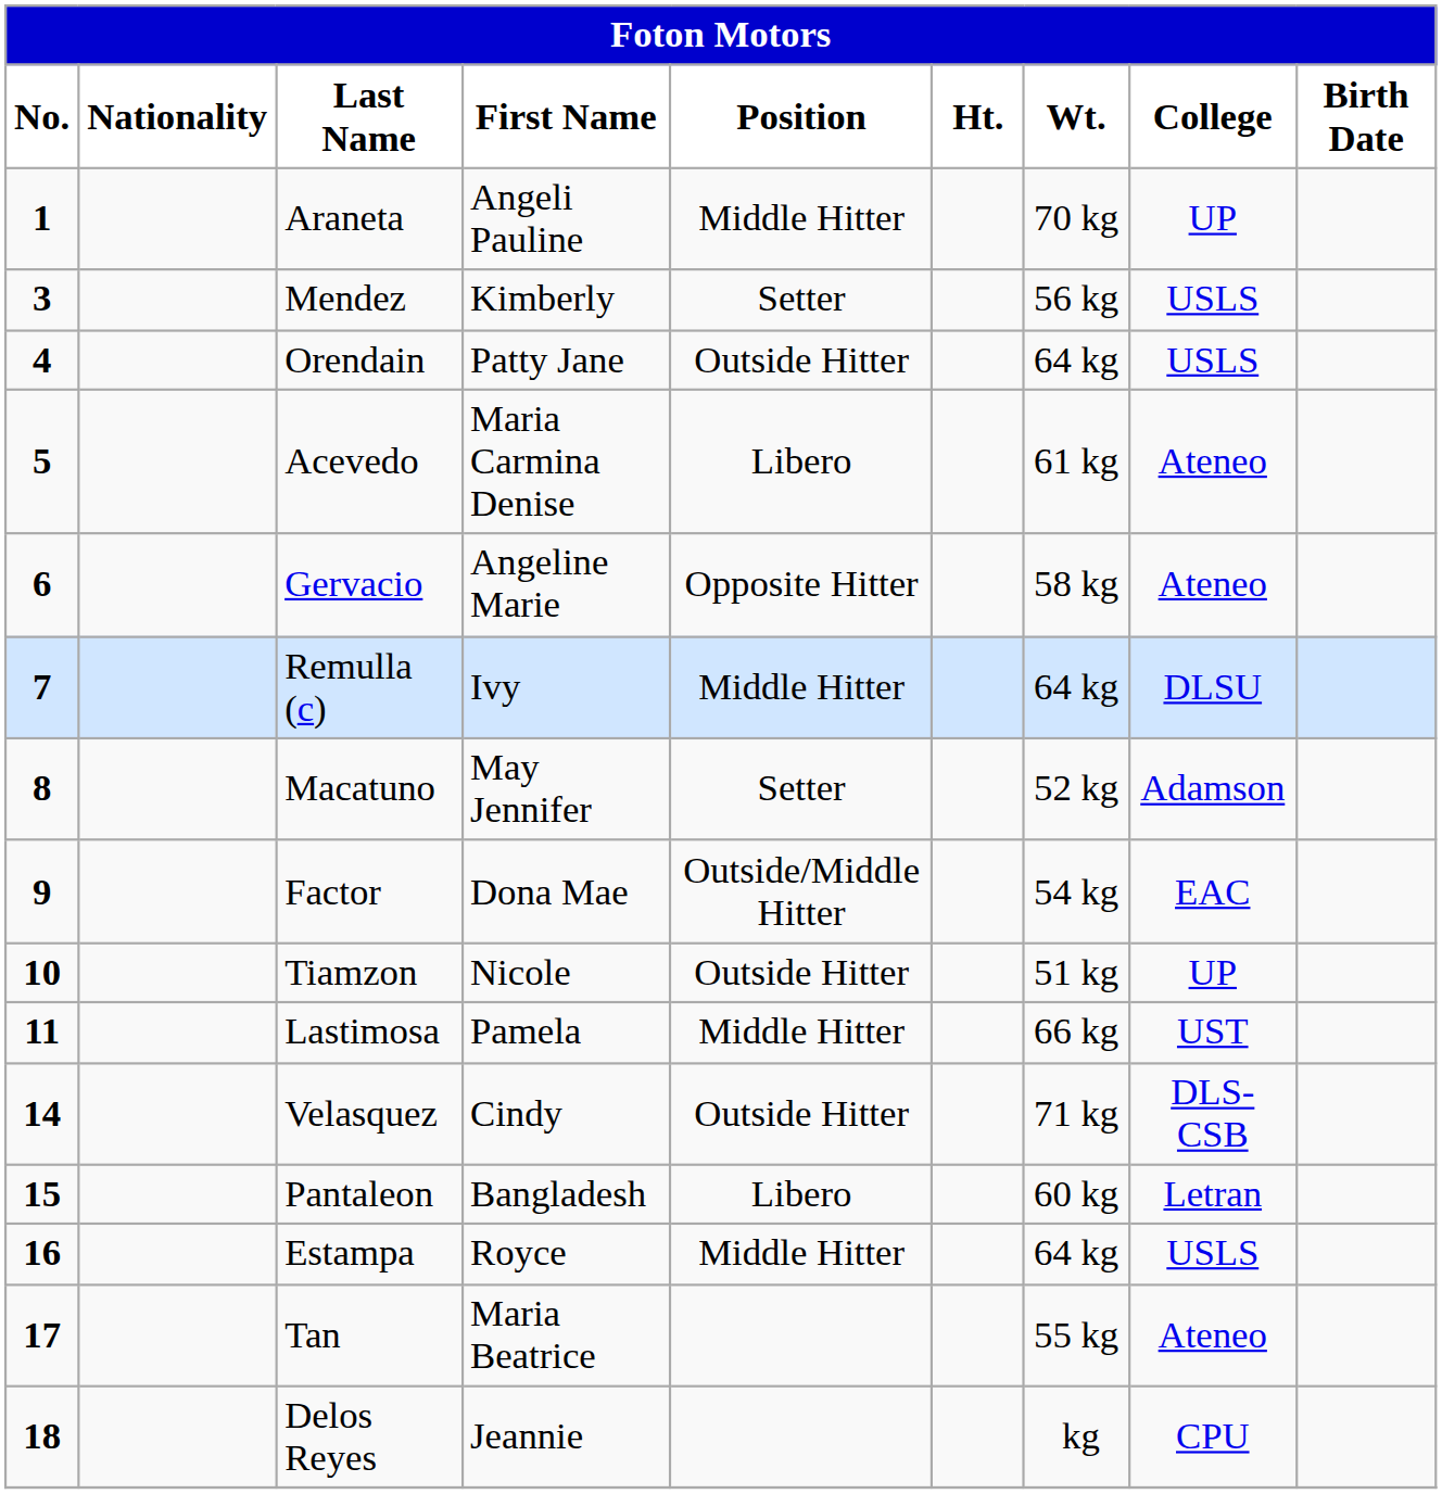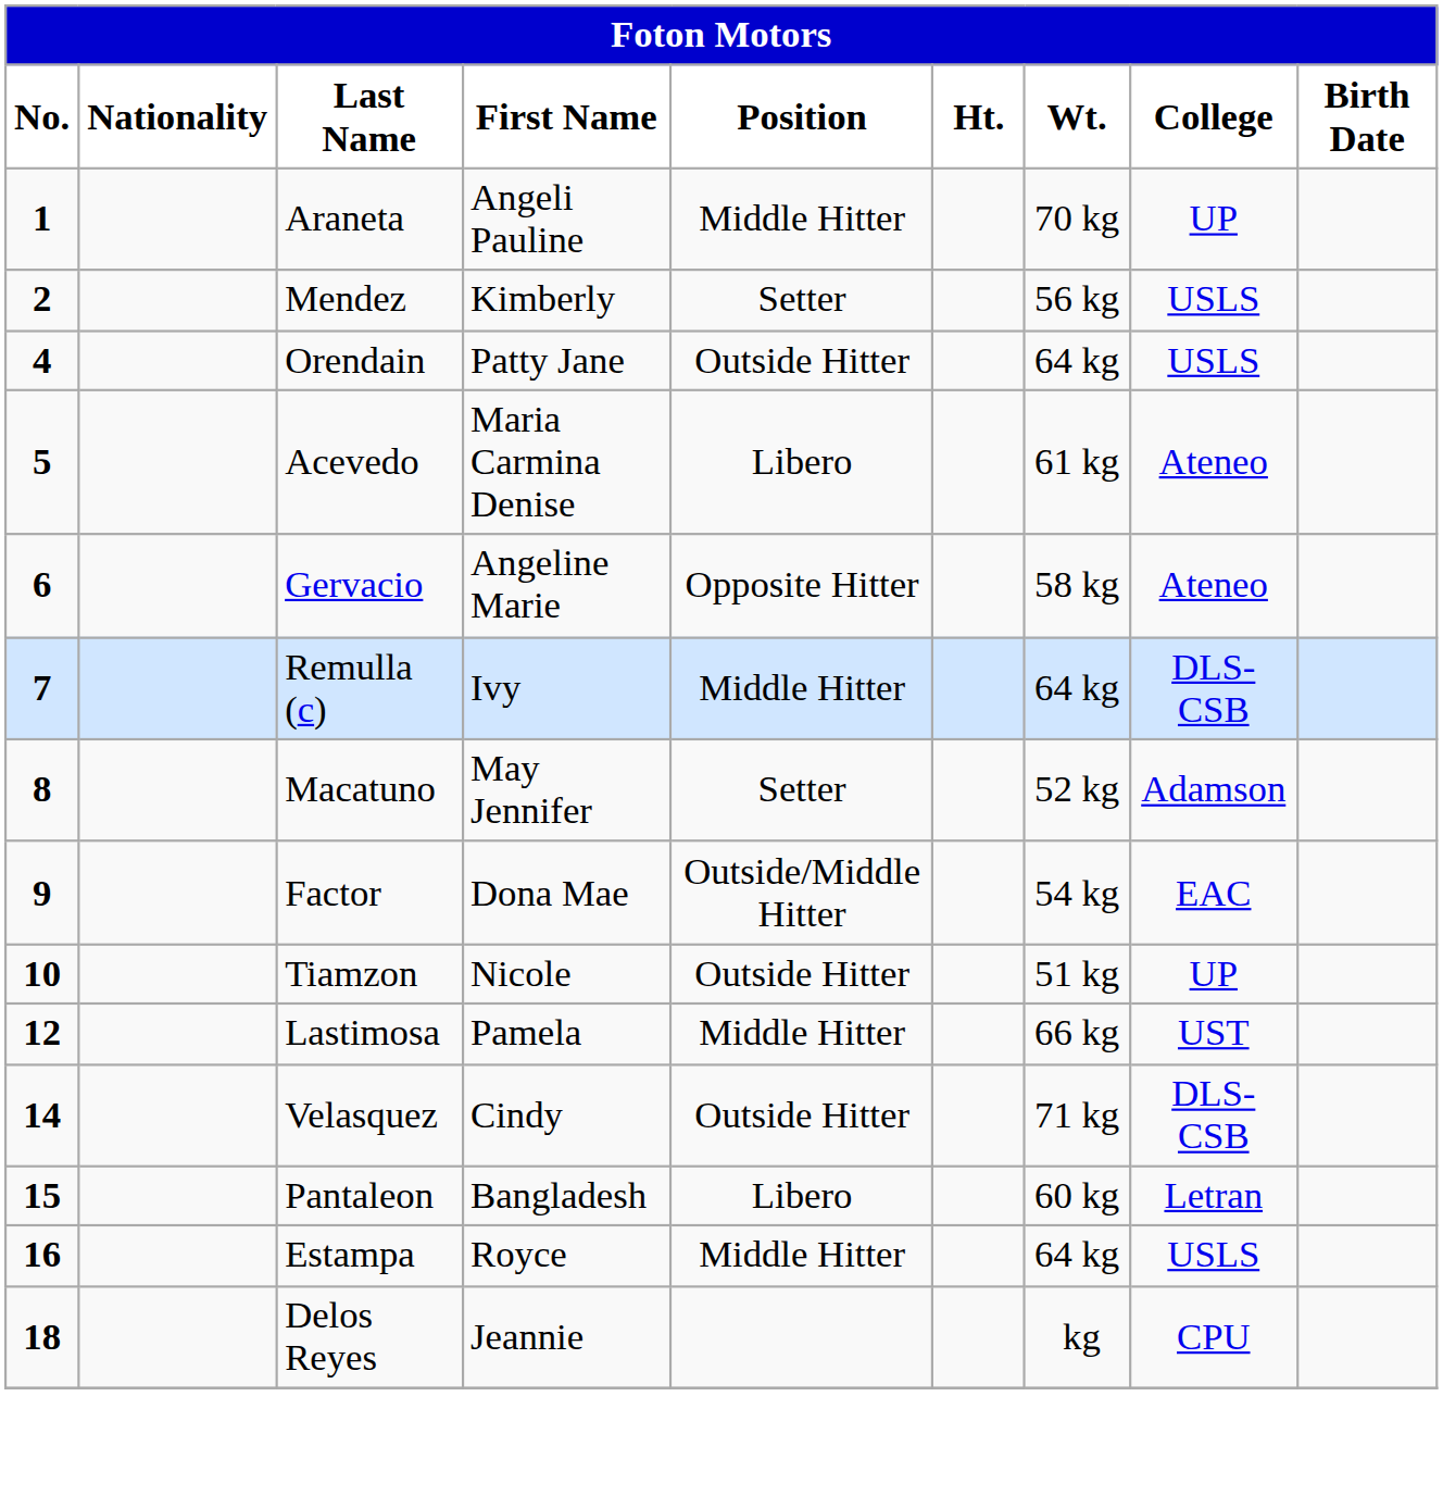 <table class="wikitable collapsible autocollapse"  style="text-align:center;">
 <tr>
 <th colspan="9" style= "background:#0000CD; color:white; text-align: center"><strong>Foton Motors</strong></th>
 </tr>
 <tr>
 <th width=3px style="background: White; color: Black; text-align: center"><strong>No.</strong></th>
 <th width=5px style="background: White; color: Black; text-align: center"><strong>Nationality</strong></th>
 <th width=130px style="background: White; color: Black">Last Name</th>
 <th width=150px style="background: White; color: Black">First Name</th>
 <th width=140px style="background: White; color: Black">Position</th>
 <th width=130px style="background: White; color: Black">Ht.</th>
 <th width=50px style="background: White; color: Black">Wt.</th>
 <th width=90px style="background: White; color: Black">College</th>
 <th width=210px style="background: White; color: Black">Birth Date</th>
 </tr>
 <tr>
 <td><strong>1</strong></td>
 <td></td>
 <td style="text-align: left">Araneta</td>
 <td style="text-align: left">Angeli Pauline</td>
 <td>Middle Hitter</td>
 <td></td>
 <td>70 kg</td>
 <td><a href='#'>UP</a></td>
 <td style="text-align: left"></td>
 </tr>
 <tr>
-<td><strong>3</strong></td>
+<td><strong>2</strong></td>
 <td></td>
 <td style="text-align: left">Mendez</td>
 <td style="text-align: left">Kimberly</td>
 <td>Setter</td>
 <td></td>
 <td>56 kg</td>
 <td><a href='#'>USLS</a></td>
 <td style="text-align: left"></td>
 </tr>
 <tr>
 <td><strong>4</strong></td>
 <td></td>
 <td style="text-align: left">Orendain</td>
 <td style="text-align: left">Patty Jane</td>
 <td>Outside Hitter</td>
 <td></td>
 <td>64 kg</td>
 <td><a href='#'>USLS</a></td>
 <td style="text-align: left"></td>
 </tr>
 <tr>
 <td><strong>5</strong></td>
 <td></td>
 <td style="text-align: left">Acevedo</td>
 <td style="text-align: left">Maria Carmina Denise</td>
 <td>Libero</td>
 <td></td>
 <td>61 kg</td>
 <td><a href='#'>Ateneo</a></td>
 <td style="text-align: left"></td>
 </tr>
 <tr>
 <td><strong>6</strong></td>
 <td></td>
 <td style="text-align: left"><a href='#'>Gervacio</a></td>
 <td style="text-align: left">Angeline Marie</td>
 <td>Opposite Hitter</td>
 <td></td>
 <td>58 kg</td>
 <td><a href='#'>Ateneo</a></td>
 <td style="text-align: left"></td>
 </tr>
 <tr bgcolor=#D0E6FF>
 <td><strong>7</strong></td>
 <td></td>
 <td style="text-align: left">Remulla (<a href='#'>c</a>)</td>
 <td style="text-align: left">Ivy</td>
 <td>Middle Hitter</td>
 <td></td>
 <td>64 kg</td>
-<td><a href='#'>DLSU</a></td>
+<td><a href='#'>DLS-CSB</a></td>
 <td style="text-align: left"></td>
 </tr>
 <tr>
 <td><strong>8</strong></td>
 <td></td>
 <td style="text-align: left">Macatuno</td>
 <td style="text-align: left">May Jennifer</td>
 <td>Setter</td>
 <td></td>
 <td>52 kg</td>
 <td><a href='#'>Adamson</a></td>
 <td style="text-align: left"></td>
 </tr>
 <tr>
 <td><strong>9</strong></td>
 <td></td>
 <td style="text-align: left">Factor</td>
 <td style="text-align: left">Dona Mae</td>
 <td>Outside/Middle Hitter</td>
 <td></td>
 <td>54 kg</td>
 <td><a href='#'>EAC</a></td>
 <td style="text-align: left"></td>
 </tr>
 <tr>
 <td><strong>10</strong></td>
 <td></td>
 <td style="text-align: left">Tiamzon</td>
 <td style="text-align: left">Nicole</td>
 <td>Outside Hitter</td>
 <td></td>
 <td>51 kg</td>
 <td><a href='#'>UP</a></td>
 <td style="text-align: left"></td>
 </tr>
 <tr>
-<td><strong>11</strong></td>
+<td><strong>12</strong></td>
 <td></td>
 <td style="text-align: left">Lastimosa</td>
 <td style="text-align: left">Pamela</td>
 <td>Middle Hitter</td>
 <td></td>
 <td>66 kg</td>
 <td><a href='#'>UST</a></td>
 <td style="text-align: left"></td>
 </tr>
 <tr>
 <td><strong>14</strong></td>
 <td></td>
 <td style="text-align: left">Velasquez</td>
 <td style="text-align: left">Cindy</td>
 <td>Outside Hitter</td>
 <td></td>
 <td>71 kg</td>
 <td><a href='#'>DLS-CSB</a></td>
 <td style="text-align: left"></td>
 </tr>
 <tr>
 <td><strong>15</strong></td>
 <td></td>
 <td style="text-align: left">Pantaleon</td>
 <td style="text-align: left">Bangladesh</td>
 <td>Libero</td>
 <td></td>
 <td>60 kg</td>
 <td><a href='#'>Letran</a></td>
 <td style="text-align: left"></td>
 </tr>
 <tr>
 <td><strong>16</strong></td>
 <td></td>
 <td style="text-align: left">Estampa</td>
 <td style="text-align: left">Royce</td>
 <td>Middle Hitter</td>
 <td></td>
 <td>64 kg</td>
 <td><a href='#'>USLS</a></td>
 <td style="text-align: left"></td>
 </tr>
 <tr>
-<td><strong>17</strong></td>
-<td></td>
-<td style="text-align: left">Tan</td>
-<td style="text-align: left">Maria Beatrice</td>
-<td></td>
-<td></td>
-<td>55 kg</td>
-<td><a href='#'>Ateneo</a></td>
-<td style="text-align: left"></td>
-</tr>
-<tr>
 <td><strong>18</strong></td>
 <td></td>
 <td style="text-align: left">Delos Reyes</td>
 <td style="text-align: left">Jeannie</td>
 <td></td>
 <td></td>
 <td> kg</td>
 <td><a href='#'>CPU</a></td>
 <td style="text-align: left"></td>
 </tr>
 <tr>
 </tr>
 </table>
